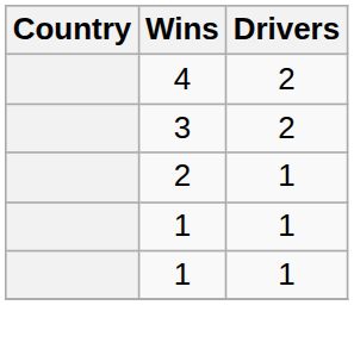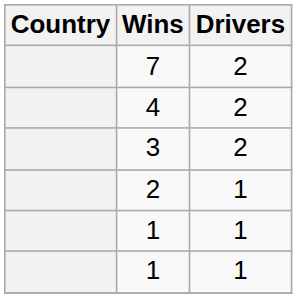 <table class="sortable wikitable plainrowheaders" style="text-align:center">
 <tr>
 <th scope=col>Country</th>
 <th scope=col data-sort-type=number>Wins</th>
 <th scope=col data-sort-type=number>Drivers</th>
+</tr>
+<tr>
+<th scope=row></th>
+<td>7</td>
+<td>2</td>
 </tr>
 <tr>
 <th scope=row></th>
 <td>4</td>
 <td>2</td>
 </tr>
 <tr>
 <th scope=row></th>
 <td>3</td>
 <td>2</td>
 </tr>
 <tr>
 <th scope=row></th>
 <td>2</td>
 <td>1</td>
 </tr>
 <tr>
 <th scope=row></th>
 <td>1</td>
 <td>1</td>
 </tr>
 <tr>
 <th scope=row></th>
 <td>1</td>
 <td>1</td>
 </tr>
 <tr>
 </tr>
 </table>
